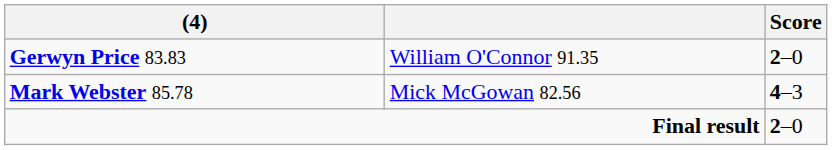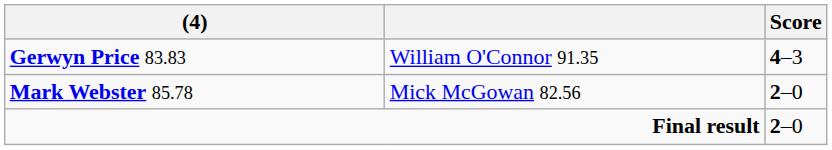 <table class="wikitable">
 <tr>
 <th width=270><strong></strong> (4)</th>
 <th width=270></th>
 <th>Score</th>
 </tr>
 <tr>
 <td><strong><a href='#'>Gerwyn Price</a></strong> <small><span>83.83</span></small></td>
 <td><a href='#'>William O'Connor</a> <small><span>91.35</span></small></td>
-<td><strong>2</strong>–0</td>
+<td><strong>4</strong>–3</td>
 </tr>
 <tr>
 <td><strong><a href='#'>Mark Webster</a></strong> <small><span>85.78</span></small></td>
 <td><a href='#'>Mick McGowan</a> <small><span>82.56</span></small></td>
-<td><strong>4</strong>–3</td>
+<td><strong>2</strong>–0</td>
 </tr>
 <tr>
 <td colspan="2" align="right"><strong>Final result</strong></td>
 <td><strong>2</strong>–0</td>
 </tr>
 </table>
